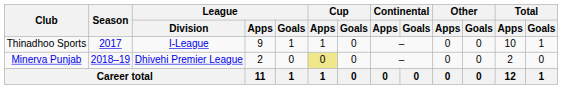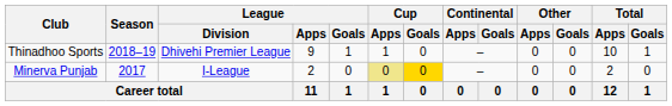 <table class="wikitable" style="text-align: center">
 <tr>
 <th rowspan="2">Club</th>
 <th rowspan="2">Season</th>
 <th colspan="3">League</th>
 <th colspan="2">Cup</th>
 <th colspan="2">Continental</th>
 <th colspan="2">Other</th>
 <th colspan="2">Total</th>
 </tr>
 <tr>
 <th>Division</th>
 <th>Apps</th>
 <th>Goals</th>
 <th>Apps</th>
 <th>Goals</th>
 <th>Apps</th>
 <th>Goals</th>
 <th>Apps</th>
 <th>Goals</th>
 <th>Apps</th>
 <th>Goals</th>
 </tr>
 <tr>
 <td>Thinadhoo Sports</td>
-<td><a href='#'>2017</a></td>
-<td><a href='#'>I-League</a></td>
+<td><a href='#'>2018–19</a></td>
+<td><a href='#'>Dhivehi Premier League</a></td>
 <td>9</td>
 <td>1</td>
 <td>1</td>
 <td>0</td>
 <td colspan="2">–</td>
 <td>0</td>
 <td>0</td>
 <td>10</td>
 <td>1</td>
 </tr>
 <tr>
 <td><a href='#'>Minerva Punjab</a></td>
-<td><a href='#'>2018–19</a></td>
-<td><a href='#'>Dhivehi Premier League</a></td>
+<td><a href='#'>2017</a></td>
+<td><a href='#'>I-League</a></td>
 <td>2</td>
 <td>0</td>
 <td style="background: khaki;">0</td>
-<td>0</td>
+<td style="background: gold;">0</td>
 <td colspan="2">–</td>
 <td>0</td>
 <td>0</td>
 <td>2</td>
 <td>0</td>
 </tr>
 <tr>
 <th colspan="3"><strong>Career total</strong></th>
 <th>11</th>
 <th>1</th>
 <th>1</th>
 <th>0</th>
 <th>0</th>
 <th>0</th>
 <th>0</th>
 <th>0</th>
 <th>12</th>
 <th>1</th>
 </tr>
 </table>
